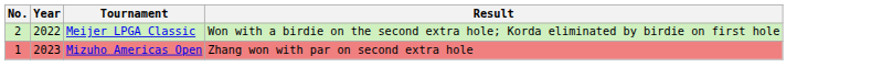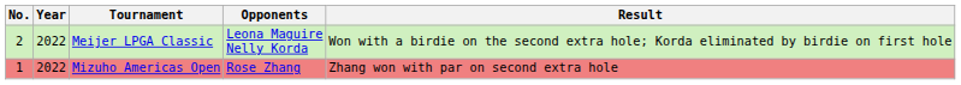 <table class="wikitable" style="font-size:95%;">
 <tr>
 <th>No.</th>
 <th>Year</th>
 <th>Tournament</th>
+<th>Opponents</th>
 <th>Result</th>
 </tr>
 <tr style="background:#D0F0C0;">
 <td align=center>2</td>
 <td align=center>2022</td>
 <td><a href='#'>Meijer LPGA Classic</a></td>
+<td> <a href='#'>Leona Maguire</a> <br>  <a href='#'>Nelly Korda</a></td>
 <td>Won with a birdie on the second extra hole; Korda eliminated by birdie on first hole</td>
 </tr>
 <tr style="background:#F08080;">
 <td align=center>1</td>
-<td align=center>2023</td>
+<td align=center>2022</td>
 <td><a href='#'>Mizuho Americas Open</a></td>
+<td> <a href='#'>Rose Zhang</a></td>
 <td>Zhang won with par on second extra hole</td>
 </tr>
 </table>
